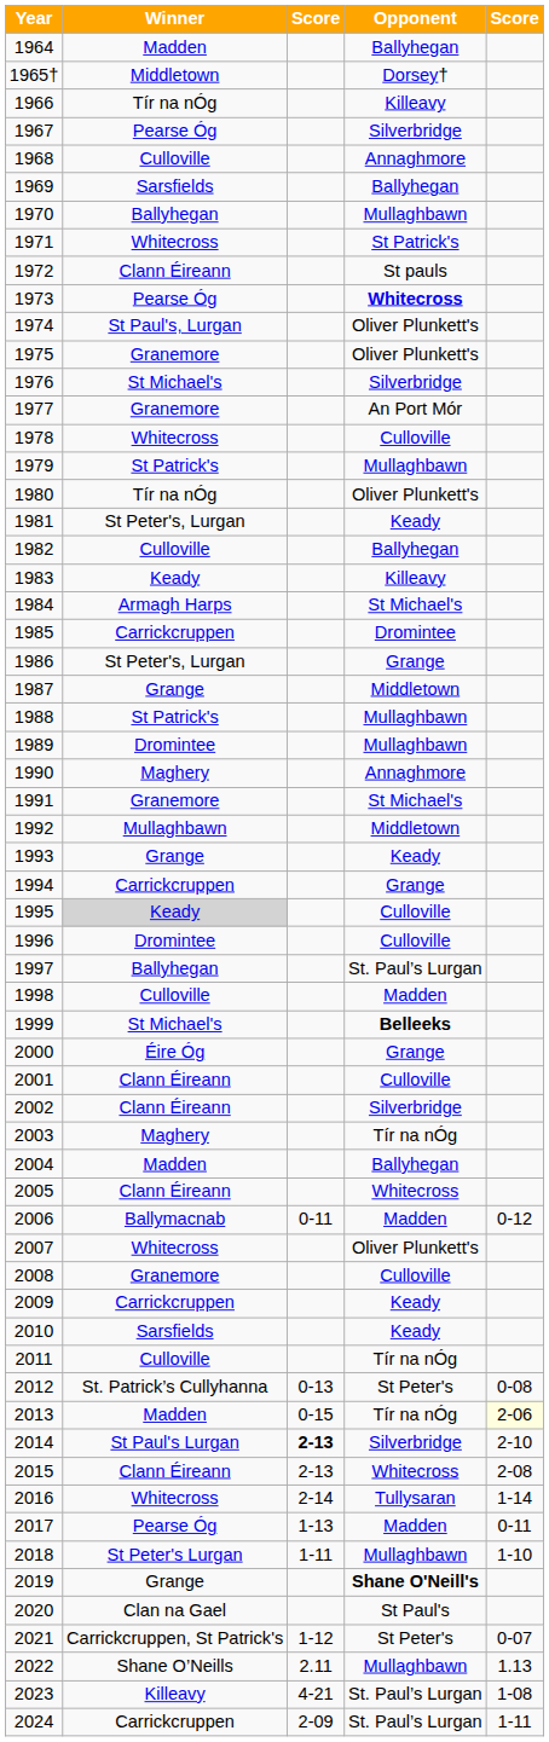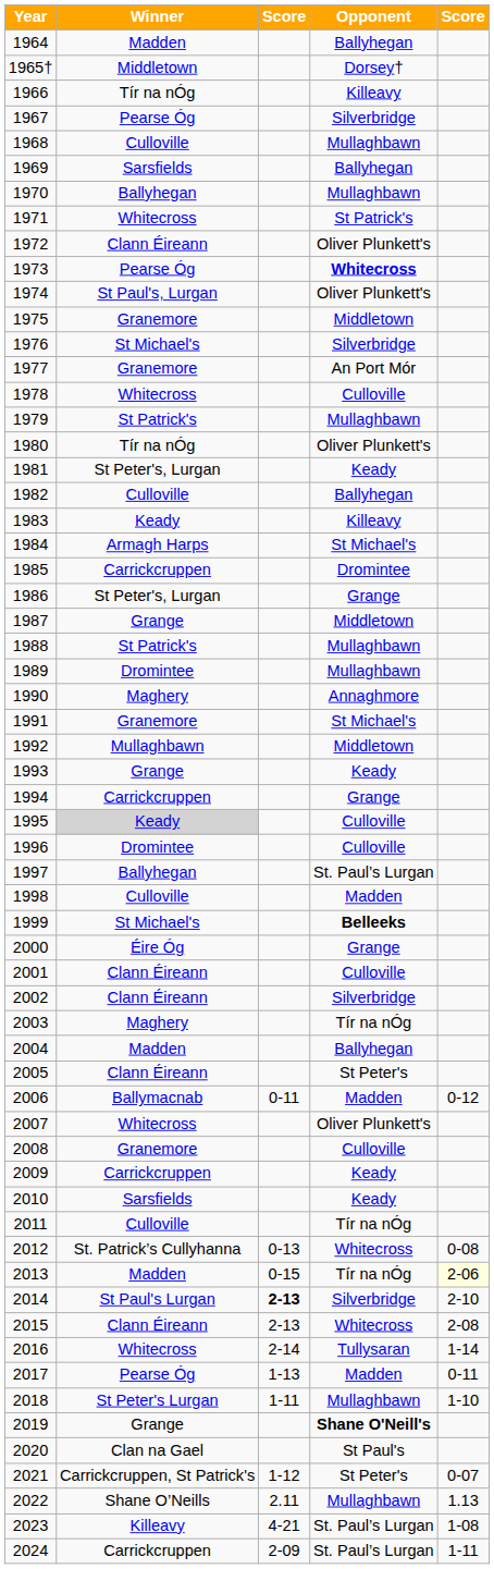 <table class="wikitable" style="text-align:center;">
 <tr>
 <th style="background:orange;color:white">Year</th>
 <th style="background:orange;color:white">Winner</th>
 <th style="background:orange;color:white">Score</th>
 <th style="background:orange;color:white">Opponent</th>
 <th style="background:orange;color:white">Score</th>
 </tr>
 <tr>
 <td>1964</td>
 <td><a href='#'>Madden</a></td>
 <td></td>
 <td><a href='#'>Ballyhegan</a></td>
 <td></td>
 </tr>
 <tr>
 <td>1965†</td>
 <td><a href='#'>Middletown</a></td>
 <td></td>
 <td><a href='#'>Dorsey</a>†</td>
 <td></td>
 </tr>
 <tr>
 <td>1966</td>
 <td>Tír na nÓg</td>
 <td></td>
 <td><a href='#'>Killeavy</a></td>
 <td></td>
 </tr>
 <tr>
 <td>1967</td>
 <td><a href='#'>Pearse Óg</a></td>
 <td></td>
 <td><a href='#'>Silverbridge</a></td>
 <td></td>
 </tr>
 <tr>
 <td>1968</td>
 <td><a href='#'>Culloville</a></td>
 <td></td>
-<td><a href='#'>Annaghmore</a></td>
+<td><a href='#'>Mullaghbawn</a></td>
 <td></td>
 </tr>
 <tr>
 <td>1969</td>
 <td><a href='#'>Sarsfields</a></td>
 <td></td>
 <td><a href='#'>Ballyhegan</a></td>
 <td></td>
 </tr>
 <tr>
 <td>1970</td>
 <td><a href='#'>Ballyhegan</a></td>
 <td></td>
 <td><a href='#'>Mullaghbawn</a></td>
 <td></td>
 </tr>
 <tr>
 <td>1971</td>
 <td><a href='#'>Whitecross</a></td>
 <td></td>
 <td><a href='#'>St Patrick's</a></td>
 <td></td>
 </tr>
 <tr>
 <td>1972</td>
 <td><a href='#'>Clann Éireann</a></td>
 <td></td>
-<td>St pauls</td>
+<td>Oliver Plunkett's</td>
 <td></td>
 </tr>
 <tr>
 <td>1973</td>
 <td><a href='#'>Pearse Óg</a></td>
 <td></td>
 <td><strong><a href='#'>Whitecross</a></strong></td>
 <td></td>
 </tr>
 <tr>
 <td>1974</td>
 <td><a href='#'>St Paul's, Lurgan</a></td>
 <td></td>
 <td>Oliver Plunkett's</td>
 <td></td>
 </tr>
 <tr>
 <td>1975</td>
 <td><a href='#'>Granemore</a></td>
 <td></td>
-<td>Oliver Plunkett's</td>
+<td><a href='#'>Middletown</a></td>
 <td></td>
 </tr>
 <tr>
 <td>1976</td>
 <td><a href='#'>St Michael's</a></td>
 <td></td>
 <td><a href='#'>Silverbridge</a></td>
 <td></td>
 </tr>
 <tr>
 <td>1977</td>
 <td><a href='#'>Granemore</a></td>
 <td></td>
 <td>An Port Mór</td>
 <td></td>
 </tr>
 <tr>
 <td>1978</td>
 <td><a href='#'>Whitecross</a></td>
 <td></td>
 <td><a href='#'>Culloville</a></td>
 <td></td>
 </tr>
 <tr>
 <td>1979</td>
 <td><a href='#'>St Patrick's</a></td>
 <td></td>
 <td><a href='#'>Mullaghbawn</a></td>
 <td></td>
 </tr>
 <tr>
 <td>1980</td>
 <td>Tír na nÓg</td>
 <td></td>
 <td>Oliver Plunkett's</td>
 <td></td>
 </tr>
 <tr>
 <td>1981</td>
 <td>St Peter's, Lurgan</td>
 <td></td>
 <td><a href='#'>Keady</a></td>
 <td></td>
 </tr>
 <tr>
 <td>1982</td>
 <td><a href='#'>Culloville</a></td>
 <td></td>
 <td><a href='#'>Ballyhegan</a></td>
 <td></td>
 </tr>
 <tr>
 <td>1983</td>
 <td><a href='#'>Keady</a></td>
 <td></td>
 <td><a href='#'>Killeavy</a></td>
 <td></td>
 </tr>
 <tr>
 <td>1984</td>
 <td><a href='#'>Armagh Harps</a></td>
 <td></td>
 <td><a href='#'>St Michael's</a></td>
 <td></td>
 </tr>
 <tr>
 <td>1985</td>
 <td><a href='#'>Carrickcruppen</a></td>
 <td></td>
 <td><a href='#'>Dromintee</a></td>
 <td></td>
 </tr>
 <tr>
 <td>1986</td>
 <td>St Peter's, Lurgan</td>
 <td></td>
 <td><a href='#'>Grange</a></td>
 <td></td>
 </tr>
 <tr>
 <td>1987</td>
 <td><a href='#'>Grange</a></td>
 <td></td>
 <td><a href='#'>Middletown</a></td>
 <td></td>
 </tr>
 <tr>
 <td>1988</td>
 <td><a href='#'>St Patrick's</a></td>
 <td></td>
 <td><a href='#'>Mullaghbawn</a></td>
 <td></td>
 </tr>
 <tr>
 <td>1989</td>
 <td><a href='#'>Dromintee</a></td>
 <td></td>
 <td><a href='#'>Mullaghbawn</a></td>
 <td></td>
 </tr>
 <tr>
 <td>1990</td>
 <td><a href='#'>Maghery</a></td>
 <td></td>
 <td><a href='#'>Annaghmore</a></td>
 <td></td>
 </tr>
 <tr>
 <td>1991</td>
 <td><a href='#'>Granemore</a></td>
 <td></td>
 <td><a href='#'>St Michael's</a></td>
 <td></td>
 </tr>
 <tr>
 <td>1992</td>
 <td><a href='#'>Mullaghbawn</a></td>
 <td></td>
 <td><a href='#'>Middletown</a></td>
 <td></td>
 </tr>
 <tr>
 <td>1993</td>
 <td><a href='#'>Grange</a></td>
 <td></td>
 <td><a href='#'>Keady</a></td>
 <td></td>
 </tr>
 <tr>
 <td>1994</td>
 <td><a href='#'>Carrickcruppen</a></td>
 <td></td>
 <td><a href='#'>Grange</a></td>
 <td></td>
 </tr>
 <tr>
 <td>1995</td>
 <td style="background: lightgrey;"><a href='#'>Keady</a></td>
 <td></td>
 <td><a href='#'>Culloville</a></td>
 <td></td>
 </tr>
 <tr>
 <td>1996</td>
 <td><a href='#'>Dromintee</a></td>
 <td></td>
 <td><a href='#'>Culloville</a></td>
 <td></td>
 </tr>
 <tr>
 <td>1997</td>
 <td><a href='#'>Ballyhegan</a></td>
 <td></td>
 <td>St. Paul’s Lurgan</td>
 <td></td>
 </tr>
 <tr>
 <td>1998</td>
 <td><a href='#'>Culloville</a></td>
 <td></td>
 <td><a href='#'>Madden</a></td>
 <td></td>
 </tr>
 <tr>
 <td>1999</td>
 <td><a href='#'>St Michael's</a></td>
 <td></td>
 <td><strong>Belleeks</strong></td>
 <td></td>
 </tr>
 <tr>
 <td>2000</td>
 <td><a href='#'>Éire Óg</a></td>
 <td></td>
 <td><a href='#'>Grange</a></td>
 <td></td>
 </tr>
 <tr>
 <td>2001</td>
 <td><a href='#'>Clann Éireann</a></td>
 <td></td>
 <td><a href='#'>Culloville</a></td>
 <td></td>
 </tr>
 <tr>
 <td>2002</td>
 <td><a href='#'>Clann Éireann</a></td>
 <td></td>
 <td><a href='#'>Silverbridge</a></td>
 <td></td>
 </tr>
 <tr>
 <td>2003</td>
 <td><a href='#'>Maghery</a></td>
 <td></td>
 <td>Tír na nÓg</td>
 <td></td>
 </tr>
 <tr>
 <td>2004</td>
 <td><a href='#'>Madden</a></td>
 <td></td>
 <td><a href='#'>Ballyhegan</a></td>
 <td></td>
 </tr>
 <tr>
 <td>2005</td>
 <td><a href='#'>Clann Éireann</a></td>
 <td></td>
-<td><a href='#'>Whitecross</a></td>
+<td>St Peter's</td>
 <td></td>
 </tr>
 <tr>
 <td>2006</td>
 <td><a href='#'>Ballymacnab</a></td>
 <td>0-11</td>
 <td><a href='#'>Madden</a></td>
 <td>0-12</td>
 </tr>
 <tr>
 <td>2007</td>
 <td><a href='#'>Whitecross</a></td>
 <td></td>
 <td>Oliver Plunkett's</td>
 <td></td>
 </tr>
 <tr>
 <td>2008</td>
 <td><a href='#'>Granemore</a></td>
 <td></td>
 <td><a href='#'>Culloville</a></td>
 <td></td>
 </tr>
 <tr>
 <td>2009</td>
 <td><a href='#'>Carrickcruppen</a></td>
 <td></td>
 <td><a href='#'>Keady</a></td>
 <td></td>
 </tr>
 <tr>
 <td>2010</td>
 <td><a href='#'>Sarsfields</a></td>
 <td></td>
 <td><a href='#'>Keady</a></td>
 <td></td>
 </tr>
 <tr>
 <td>2011</td>
 <td><a href='#'>Culloville</a></td>
 <td></td>
 <td>Tír na nÓg</td>
 <td></td>
 </tr>
 <tr>
 <td>2012</td>
 <td>St. Patrick’s Cullyhanna</td>
 <td>0-13</td>
-<td>St Peter's</td>
+<td><a href='#'>Whitecross</a></td>
 <td>0-08</td>
 </tr>
 <tr>
 <td>2013</td>
 <td><a href='#'>Madden</a></td>
 <td>0-15</td>
 <td>Tír na nÓg</td>
 <td style="background: lightyellow;">2-06</td>
 </tr>
 <tr>
 <td>2014</td>
 <td><a href='#'>St Paul's Lurgan</a></td>
 <td><strong>2-13</strong></td>
 <td><a href='#'>Silverbridge</a></td>
 <td>2-10</td>
 </tr>
 <tr>
 <td>2015</td>
 <td><a href='#'>Clann Éireann</a></td>
 <td>2-13</td>
 <td><a href='#'>Whitecross</a></td>
 <td>2-08</td>
 </tr>
 <tr>
 <td>2016</td>
 <td><a href='#'>Whitecross</a></td>
 <td>2-14</td>
 <td><a href='#'>Tullysaran</a></td>
 <td>1-14</td>
 </tr>
 <tr>
 <td>2017</td>
 <td><a href='#'>Pearse Óg</a></td>
 <td>1-13</td>
 <td><a href='#'>Madden</a></td>
 <td>0-11</td>
 </tr>
 <tr>
 <td>2018</td>
 <td><a href='#'>St Peter's Lurgan</a></td>
 <td>1-11</td>
 <td><a href='#'>Mullaghbawn</a></td>
 <td>1-10</td>
 </tr>
 <tr>
 <td>2019</td>
 <td>Grange</td>
 <td></td>
 <td><strong>Shane O'Neill's</strong></td>
 <td></td>
 </tr>
 <tr>
 <td>2020</td>
 <td>Clan na Gael</td>
 <td></td>
 <td>St Paul's</td>
 <td></td>
 </tr>
 <tr>
 <td>2021</td>
 <td>Carrickcruppen, St Patrick's</td>
 <td>1-12</td>
 <td>St Peter's</td>
 <td>0-07</td>
 </tr>
 <tr>
 <td>2022</td>
 <td>Shane O’Neills</td>
 <td>2.11</td>
 <td><a href='#'>Mullaghbawn</a></td>
 <td>1.13</td>
 </tr>
 <tr>
 <td>2023</td>
 <td><a href='#'>Killeavy</a></td>
 <td>4-21</td>
 <td>St. Paul’s Lurgan</td>
 <td>1-08</td>
 </tr>
 <tr>
 <td>2024</td>
 <td>Carrickcruppen</td>
 <td>2-09</td>
 <td>St. Paul’s Lurgan</td>
 <td>1-11</td>
 </tr>
 </table>
